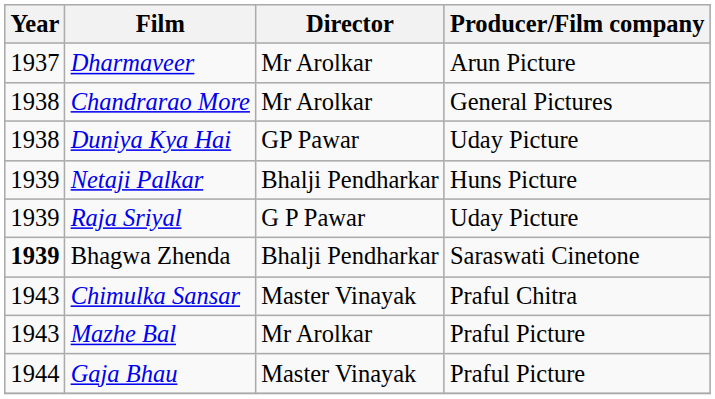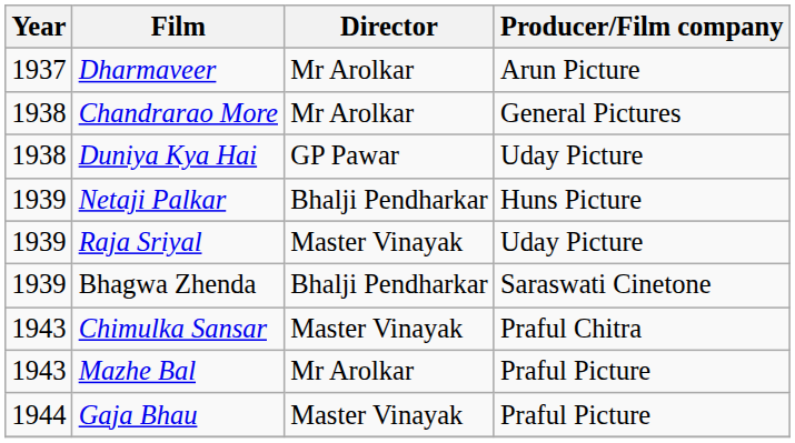 <table class="wikitable sortable">
 <tr>
 <th>Year</th>
 <th>Film</th>
 <th>Director</th>
 <th>Producer/Film company</th>
 </tr>
 <tr>
 <td>1937</td>
 <td><em><a href='#'>Dharmaveer</a></em></td>
 <td>Mr Arolkar</td>
 <td>Arun Picture</td>
 </tr>
 <tr>
 <td>1938</td>
 <td><em><a href='#'>Chandrarao More</a></em></td>
 <td>Mr Arolkar</td>
 <td>General Pictures</td>
 </tr>
 <tr>
 <td>1938</td>
 <td><em><a href='#'>Duniya Kya Hai</a></em></td>
 <td>GP Pawar</td>
 <td>Uday Picture</td>
 </tr>
 <tr>
 <td>1939</td>
 <td><em><a href='#'>Netaji Palkar</a></em></td>
 <td>Bhalji Pendharkar</td>
 <td>Huns Picture</td>
 </tr>
 <tr>
 <td>1939</td>
 <td><em><a href='#'>Raja Sriyal</a></em></td>
-<td>G P Pawar</td>
+<td>Master Vinayak</td>
 <td>Uday Picture</td>
 </tr>
 <tr>
-<td><strong>1939</strong></td>
+<td>1939</td>
 <td>Bhagwa Zhenda</td>
 <td>Bhalji Pendharkar</td>
 <td>Saraswati Cinetone</td>
 </tr>
 <tr>
 <td>1943</td>
 <td><em><a href='#'>Chimulka Sansar</a></em></td>
 <td>Master Vinayak</td>
 <td>Praful Chitra</td>
 </tr>
 <tr>
 <td>1943</td>
 <td><em><a href='#'>Mazhe Bal</a></em></td>
 <td>Mr Arolkar</td>
 <td>Praful Picture</td>
 </tr>
 <tr>
 <td>1944</td>
 <td><em><a href='#'>Gaja Bhau</a></em></td>
 <td>Master Vinayak</td>
 <td>Praful Picture</td>
 </tr>
 <tr>
 </tr>
 </table>
